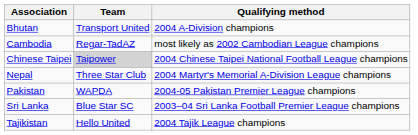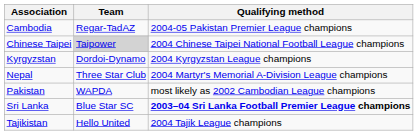 <table class="wikitable">
 <tr>
 <th>Association</th>
 <th>Team</th>
 <th>Qualifying method</th>
 </tr>
 <tr>
-<td> <a href='#'>Bhutan</a></td>
-<td><a href='#'>Transport United</a></td>
-<td><a href='#'>2004 A-Division</a> champions</td>
-</tr>
-<tr>
 <td> <a href='#'>Cambodia</a></td>
 <td><a href='#'>Regar-TadAZ</a></td>
-<td>most likely as <a href='#'>2002 Cambodian League</a> champions</td>
+<td><a href='#'>2004-05 Pakistan Premier League</a> champions</td>
 </tr>
 <tr>
 <td> <a href='#'>Chinese Taipei</a></td>
 <td style="background: lightgrey;"><a href='#'>Taipower</a></td>
 <td><a href='#'>2004 Chinese Taipei National Football League</a> champions</td>
+</tr>
+<tr>
+<td> <a href='#'>Kyrgyzstan</a></td>
+<td><a href='#'>Dordoi-Dynamo</a></td>
+<td><a href='#'>2004 Kyrgyzstan League</a> champions</td>
 </tr>
 <tr>
 <td> <a href='#'>Nepal</a></td>
 <td><a href='#'>Three Star Club</a></td>
 <td><a href='#'>2004 Martyr's Memorial A-Division League</a> champions</td>
 </tr>
 <tr>
 <td> <a href='#'>Pakistan</a></td>
 <td><a href='#'>WAPDA</a></td>
-<td><a href='#'>2004-05 Pakistan Premier League</a> champions</td>
+<td>most likely as <a href='#'>2002 Cambodian League</a> champions</td>
 </tr>
 <tr>
 <td> <a href='#'>Sri Lanka</a></td>
 <td><a href='#'>Blue Star SC</a></td>
-<td><a href='#'>2003–04 Sri Lanka Football Premier League</a> champions</td>
+<td><strong><a href='#'>2003–04 Sri Lanka Football Premier League</a> champions</strong></td>
 </tr>
 <tr>
 <td> <a href='#'>Tajikistan</a></td>
 <td><a href='#'>Hello United</a></td>
 <td><a href='#'>2004 Tajik League</a> champions</td>
 </tr>
 </table>
